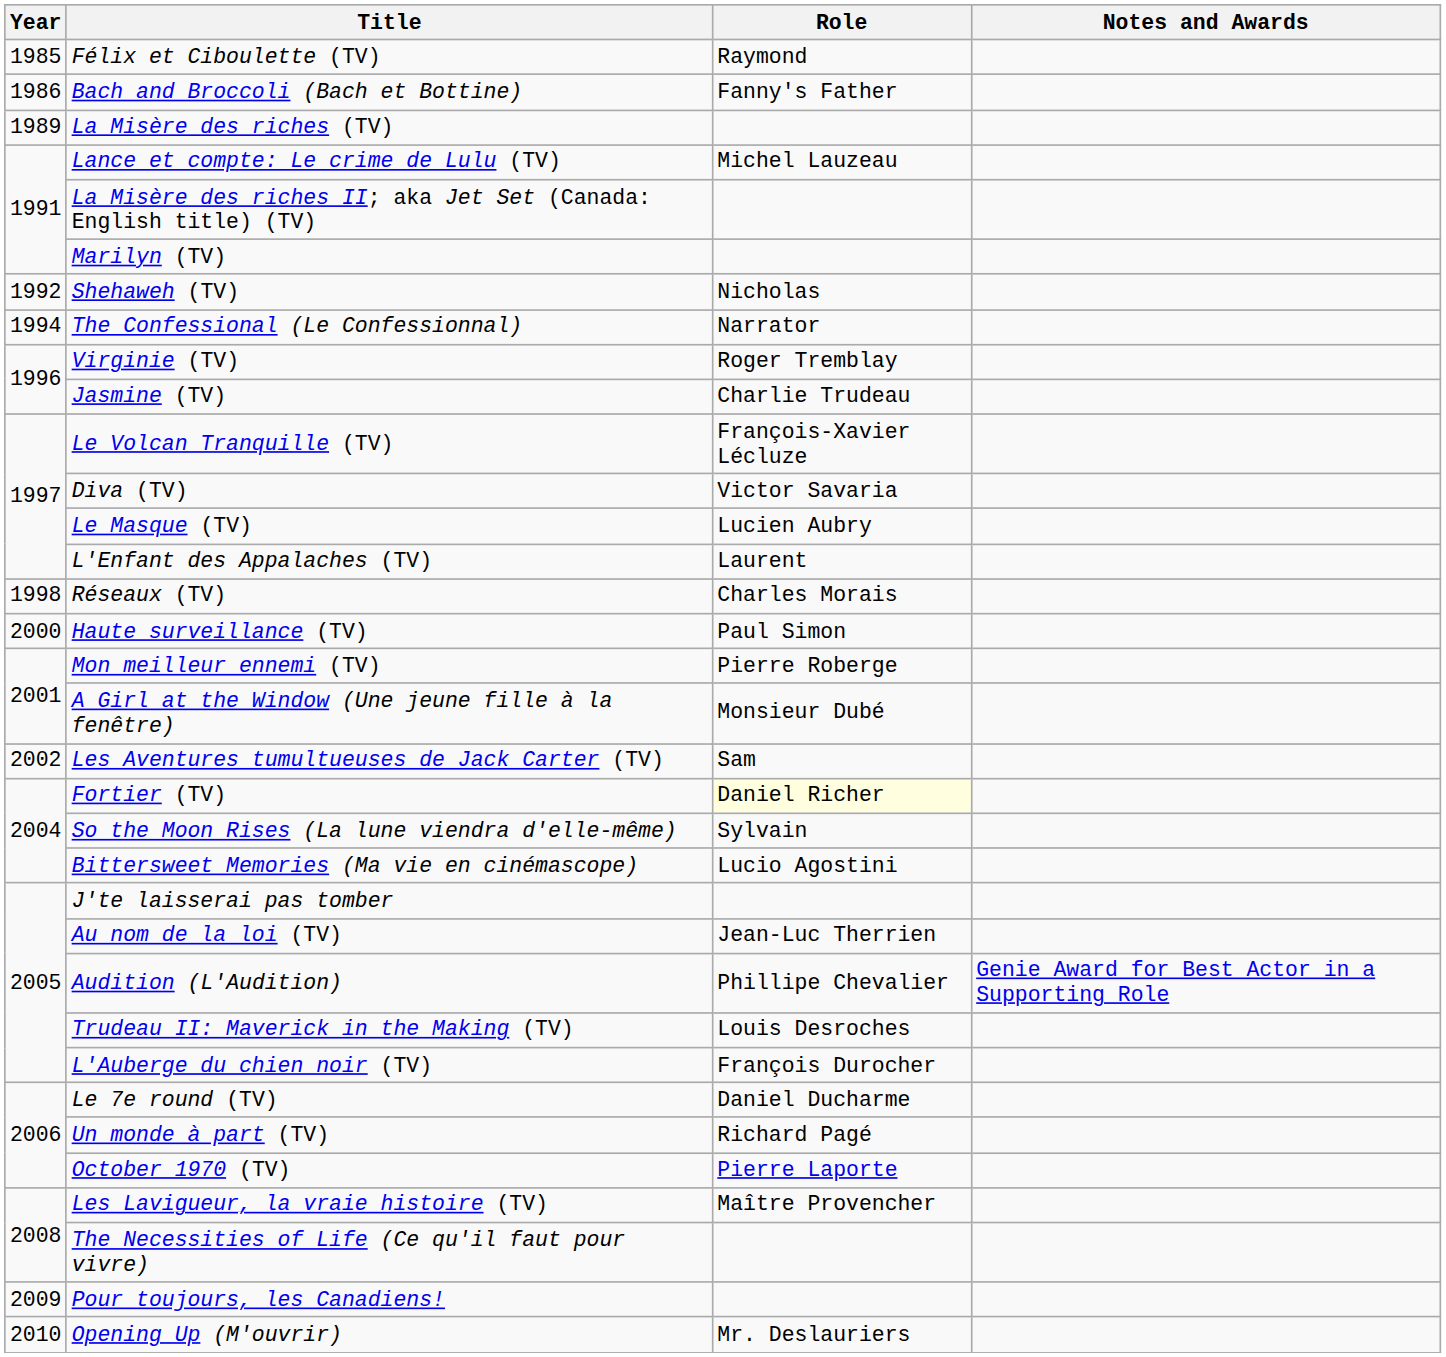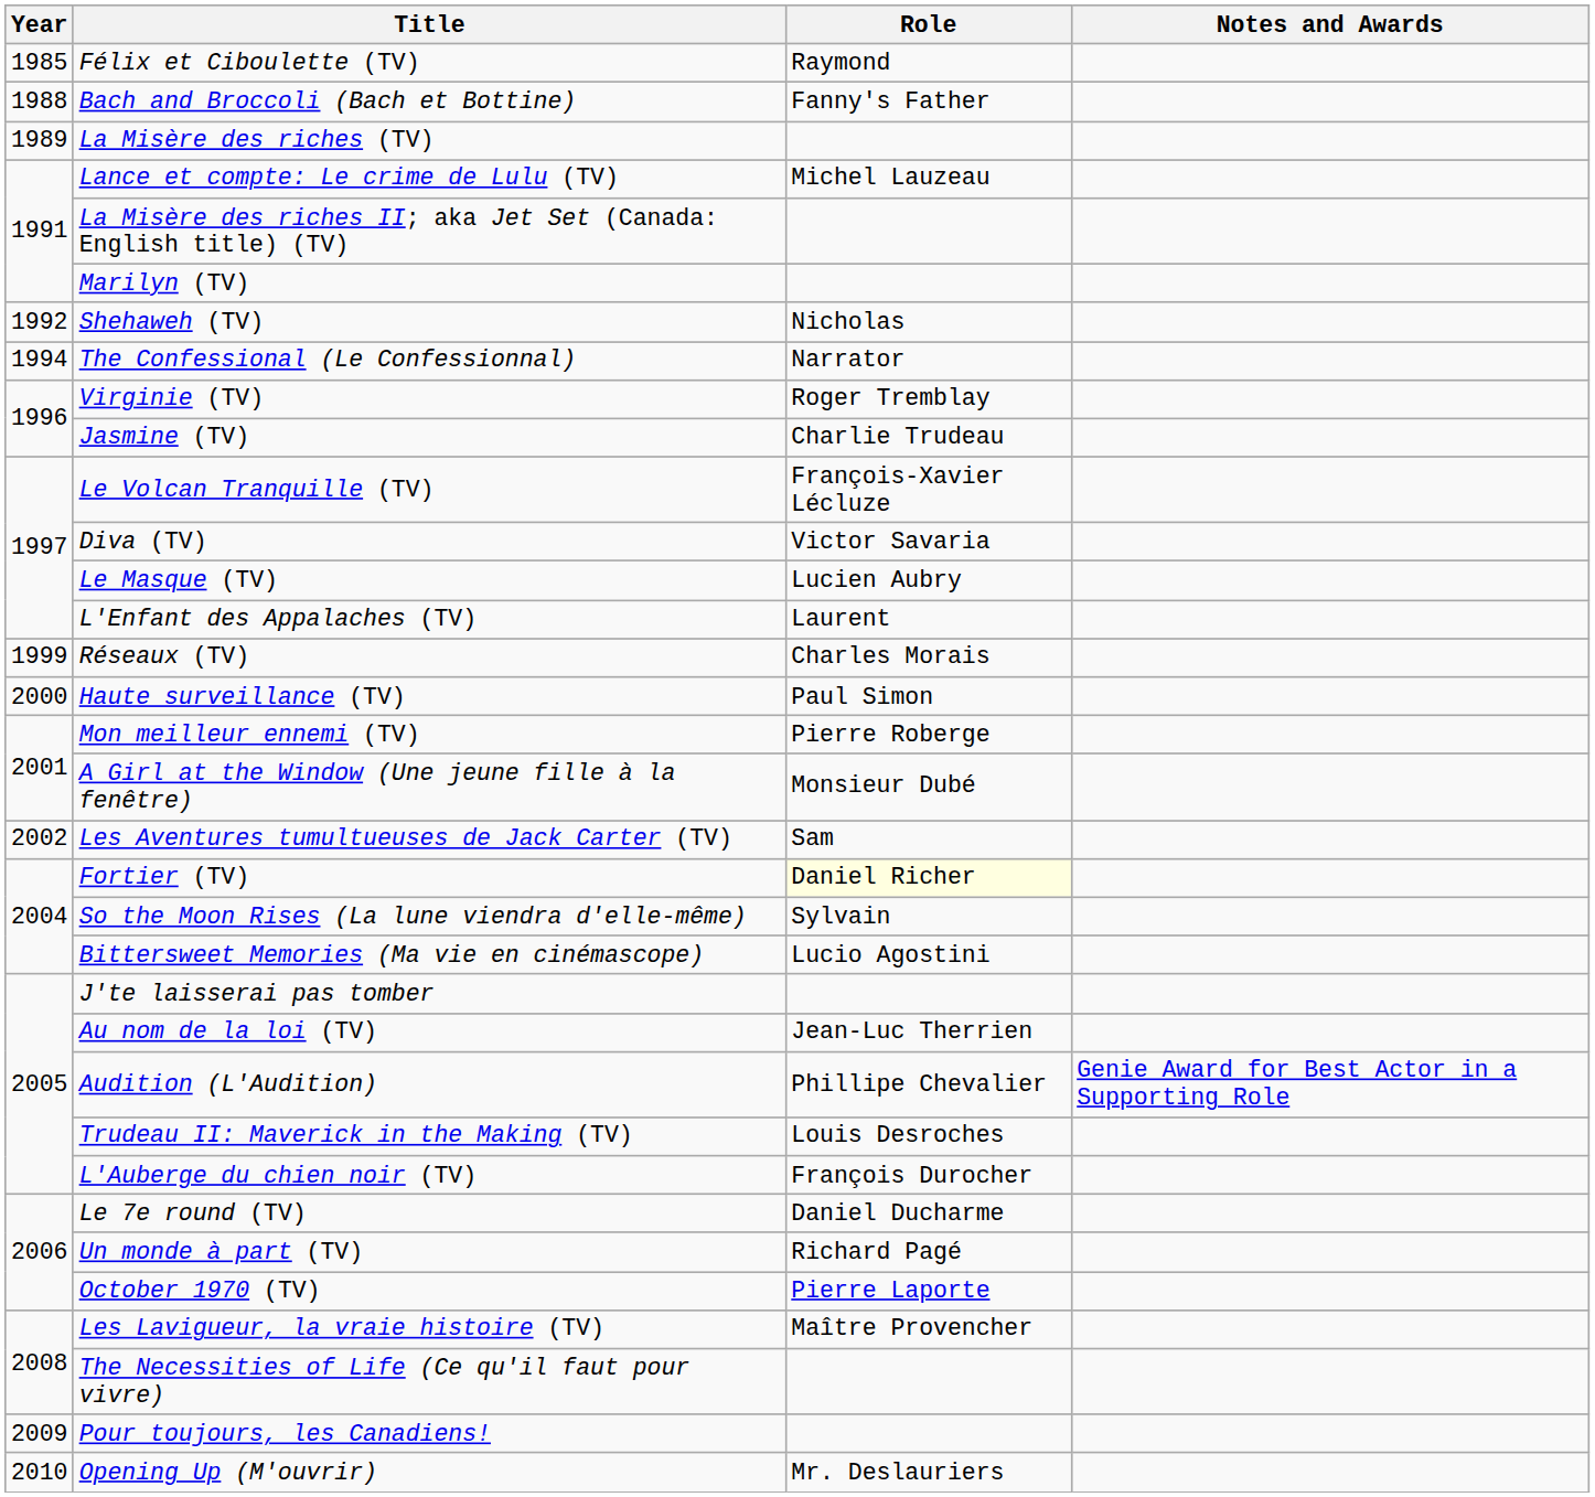 <table class="wikitable">
 <tr>
 <th>Year</th>
 <th>Title</th>
 <th>Role</th>
 <th>Notes and Awards</th>
 </tr>
 <tr>
 <td rowspan="1">1985</td>
 <td><em>Félix et Ciboulette</em> (TV)</td>
 <td>Raymond</td>
 <td></td>
 </tr>
 <tr>
-<td rowspan="1">1986</td>
+<td rowspan="1">1988</td>
 <td><em><a href='#'>Bach and Broccoli</a> (Bach et Bottine)</em></td>
 <td>Fanny's Father</td>
 <td></td>
 </tr>
 <tr>
 <td rowspan="1">1989</td>
 <td><em><a href='#'>La Misère des riches</a></em> (TV)</td>
 <td></td>
 <td></td>
 </tr>
 <tr>
 <td rowspan="3">1991</td>
 <td><em><a href='#'>Lance et compte: Le crime de Lulu</a></em> (TV)</td>
 <td>Michel Lauzeau</td>
 <td></td>
 </tr>
 <tr>
 <td><em><a href='#'>La Misère des riches II</a></em>; aka  <em>Jet Set</em> (Canada: English title) (TV)</td>
 <td></td>
 <td></td>
 </tr>
 <tr>
 <td><em><a href='#'>Marilyn</a></em> (TV)</td>
 <td></td>
 <td></td>
 </tr>
 <tr>
 <td rowspan="1">1992</td>
 <td><em><a href='#'>Shehaweh</a></em> (TV)</td>
 <td>Nicholas</td>
 <td></td>
 </tr>
 <tr>
 <td rowspan="1">1994</td>
 <td><em><a href='#'>The Confessional</a> (Le Confessionnal)</em></td>
 <td>Narrator</td>
 <td></td>
 </tr>
 <tr>
 <td rowspan="2">1996</td>
 <td><em><a href='#'>Virginie</a></em> (TV)</td>
 <td>Roger Tremblay</td>
 <td></td>
 </tr>
 <tr>
 <td><em><a href='#'>Jasmine</a></em> (TV)</td>
 <td>Charlie Trudeau</td>
 <td></td>
 </tr>
 <tr>
 <td rowspan="4">1997</td>
 <td><em><a href='#'>Le Volcan Tranquille</a></em> (TV)</td>
 <td>François-Xavier Lécluze</td>
 <td></td>
 </tr>
 <tr>
 <td><em>Diva</em> (TV)</td>
 <td>Victor Savaria</td>
 <td></td>
 </tr>
 <tr>
 <td><em><a href='#'>Le Masque</a></em> (TV)</td>
 <td>Lucien Aubry</td>
 <td></td>
 </tr>
 <tr>
 <td><em>L'Enfant des Appalaches</em> (TV)</td>
 <td>Laurent</td>
 <td></td>
 </tr>
 <tr>
-<td rowspan="1">1998</td>
+<td rowspan="1">1999</td>
 <td><em>Réseaux</em> (TV)</td>
 <td>Charles Morais</td>
 <td></td>
 </tr>
 <tr>
 <td rowspan="1">2000</td>
 <td><em><a href='#'>Haute surveillance</a></em> (TV)</td>
 <td>Paul Simon</td>
 <td></td>
 </tr>
 <tr>
 <td rowspan="2">2001</td>
 <td><em><a href='#'>Mon meilleur ennemi</a></em> (TV)</td>
 <td>Pierre Roberge</td>
 <td></td>
 </tr>
 <tr>
 <td><em><a href='#'>A Girl at the Window</a> (Une jeune fille à la fenêtre)</em></td>
 <td>Monsieur Dubé</td>
 <td></td>
 </tr>
 <tr>
 <td rowspan="1">2002</td>
 <td><em><a href='#'>Les Aventures tumultueuses de Jack Carter</a></em> (TV)</td>
 <td>Sam</td>
 <td></td>
 </tr>
 <tr>
 <td rowspan="3">2004</td>
 <td><em><a href='#'>Fortier</a></em> (TV)</td>
 <td style="background: lightyellow;">Daniel Richer</td>
 <td></td>
 </tr>
 <tr>
 <td><em><a href='#'>So the Moon Rises</a> (La lune viendra d'elle-même)</em></td>
 <td>Sylvain</td>
 <td></td>
 </tr>
 <tr>
 <td><em><a href='#'>Bittersweet Memories</a> (Ma vie en cinémascope)</em></td>
 <td>Lucio Agostini</td>
 <td></td>
 </tr>
 <tr>
 <td rowspan="5">2005</td>
 <td><em>J'te laisserai pas tomber</em></td>
 <td></td>
 <td></td>
 </tr>
 <tr>
 <td><em><a href='#'>Au nom de la loi</a></em> (TV)</td>
 <td>Jean-Luc Therrien</td>
 <td></td>
 </tr>
 <tr>
 <td><em><a href='#'>Audition</a> (L'Audition)</em></td>
 <td>Phillipe Chevalier</td>
 <td><a href='#'>Genie Award for Best Actor in a Supporting Role</a></td>
 </tr>
 <tr>
 <td><em><a href='#'>Trudeau II: Maverick in the Making</a></em> (TV)</td>
 <td>Louis Desroches</td>
 <td></td>
 </tr>
 <tr>
 <td><em><a href='#'>L'Auberge du chien noir</a></em> (TV)</td>
 <td>François Durocher</td>
 <td></td>
 </tr>
 <tr>
 <td rowspan="3">2006</td>
 <td><em>Le 7e round</em> (TV)</td>
 <td>Daniel Ducharme</td>
 <td></td>
 </tr>
 <tr>
 <td><em><a href='#'>Un monde à part</a></em> (TV)</td>
 <td>Richard Pagé</td>
 <td></td>
 </tr>
 <tr>
 <td><em><a href='#'>October 1970</a></em> (TV)</td>
 <td><a href='#'>Pierre Laporte</a></td>
 <td></td>
 </tr>
 <tr>
 <td rowspan="2">2008</td>
 <td><em><a href='#'>Les Lavigueur, la vraie histoire</a></em> (TV)</td>
 <td>Maître Provencher</td>
 <td></td>
 </tr>
 <tr>
 <td><em><a href='#'>The Necessities of Life</a> (Ce qu'il faut pour vivre)</em></td>
 <td></td>
 <td></td>
 </tr>
 <tr>
 <td rowspan="1">2009</td>
 <td><em><a href='#'>Pour toujours, les Canadiens!</a></em></td>
 <td></td>
 <td></td>
 </tr>
 <tr>
 <td>2010</td>
 <td><em><a href='#'>Opening Up</a> (M'ouvrir)</em></td>
 <td>Mr. Deslauriers</td>
 <td></td>
 </tr>
 </table>
